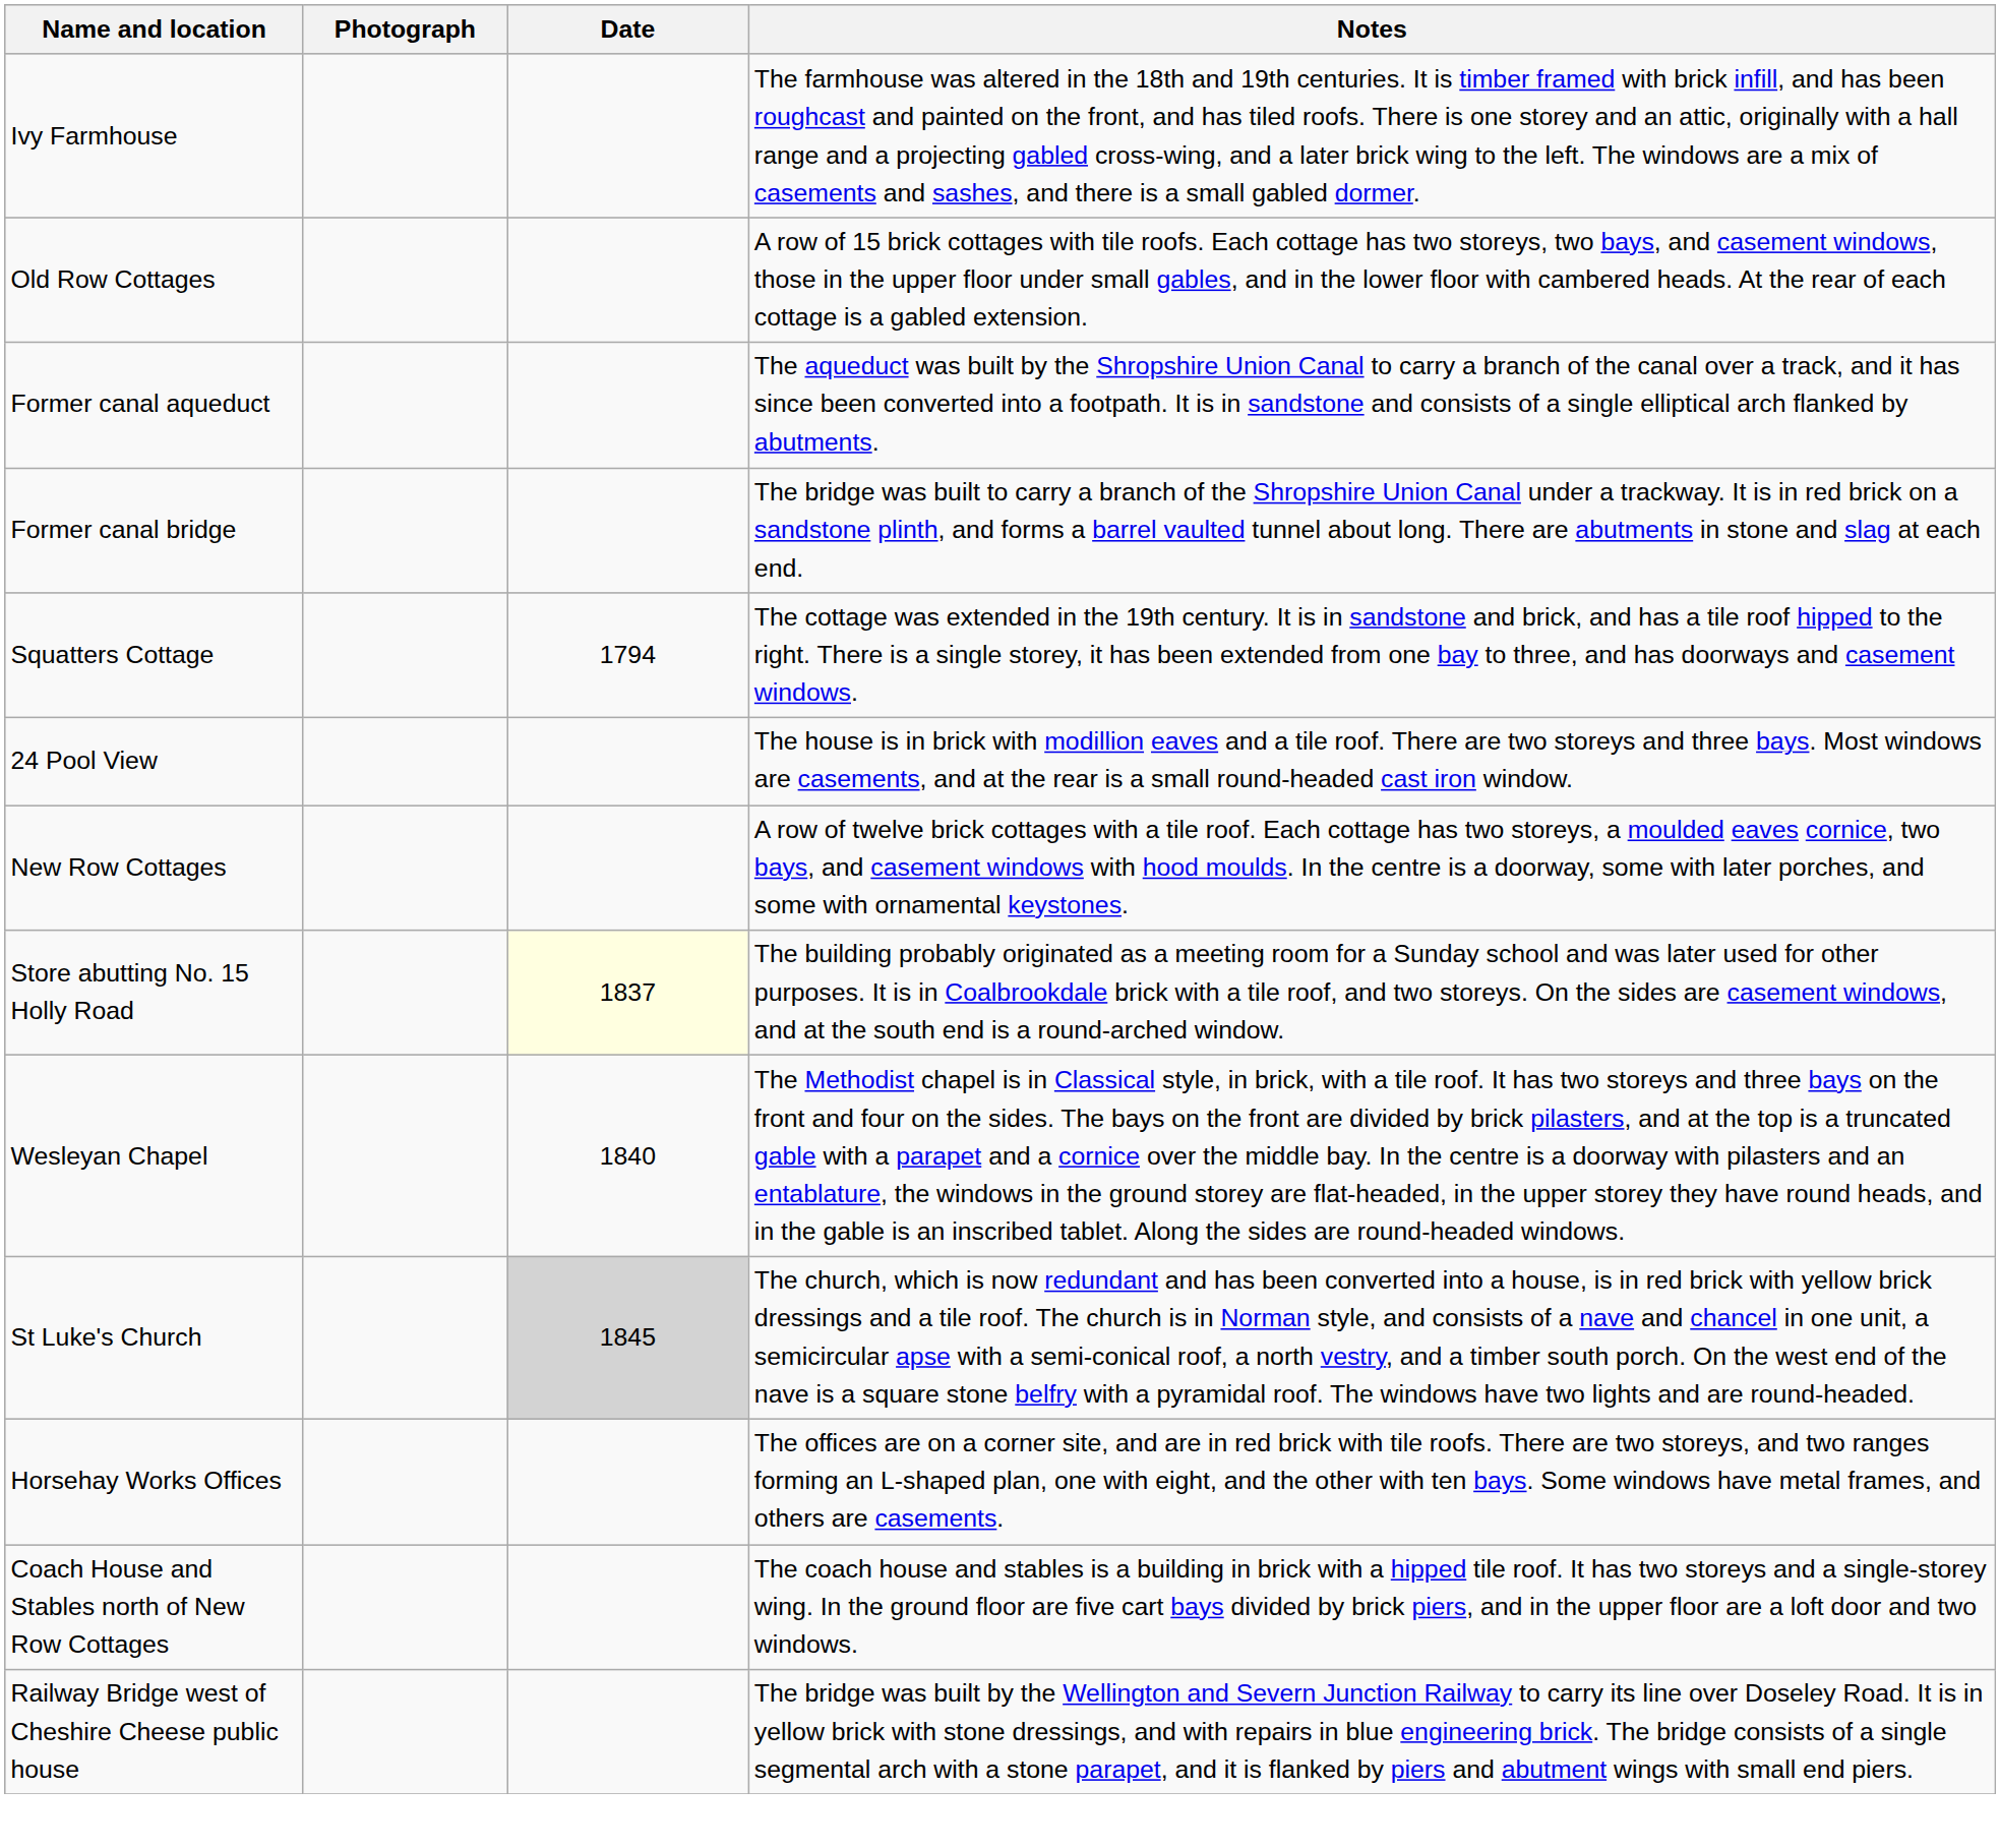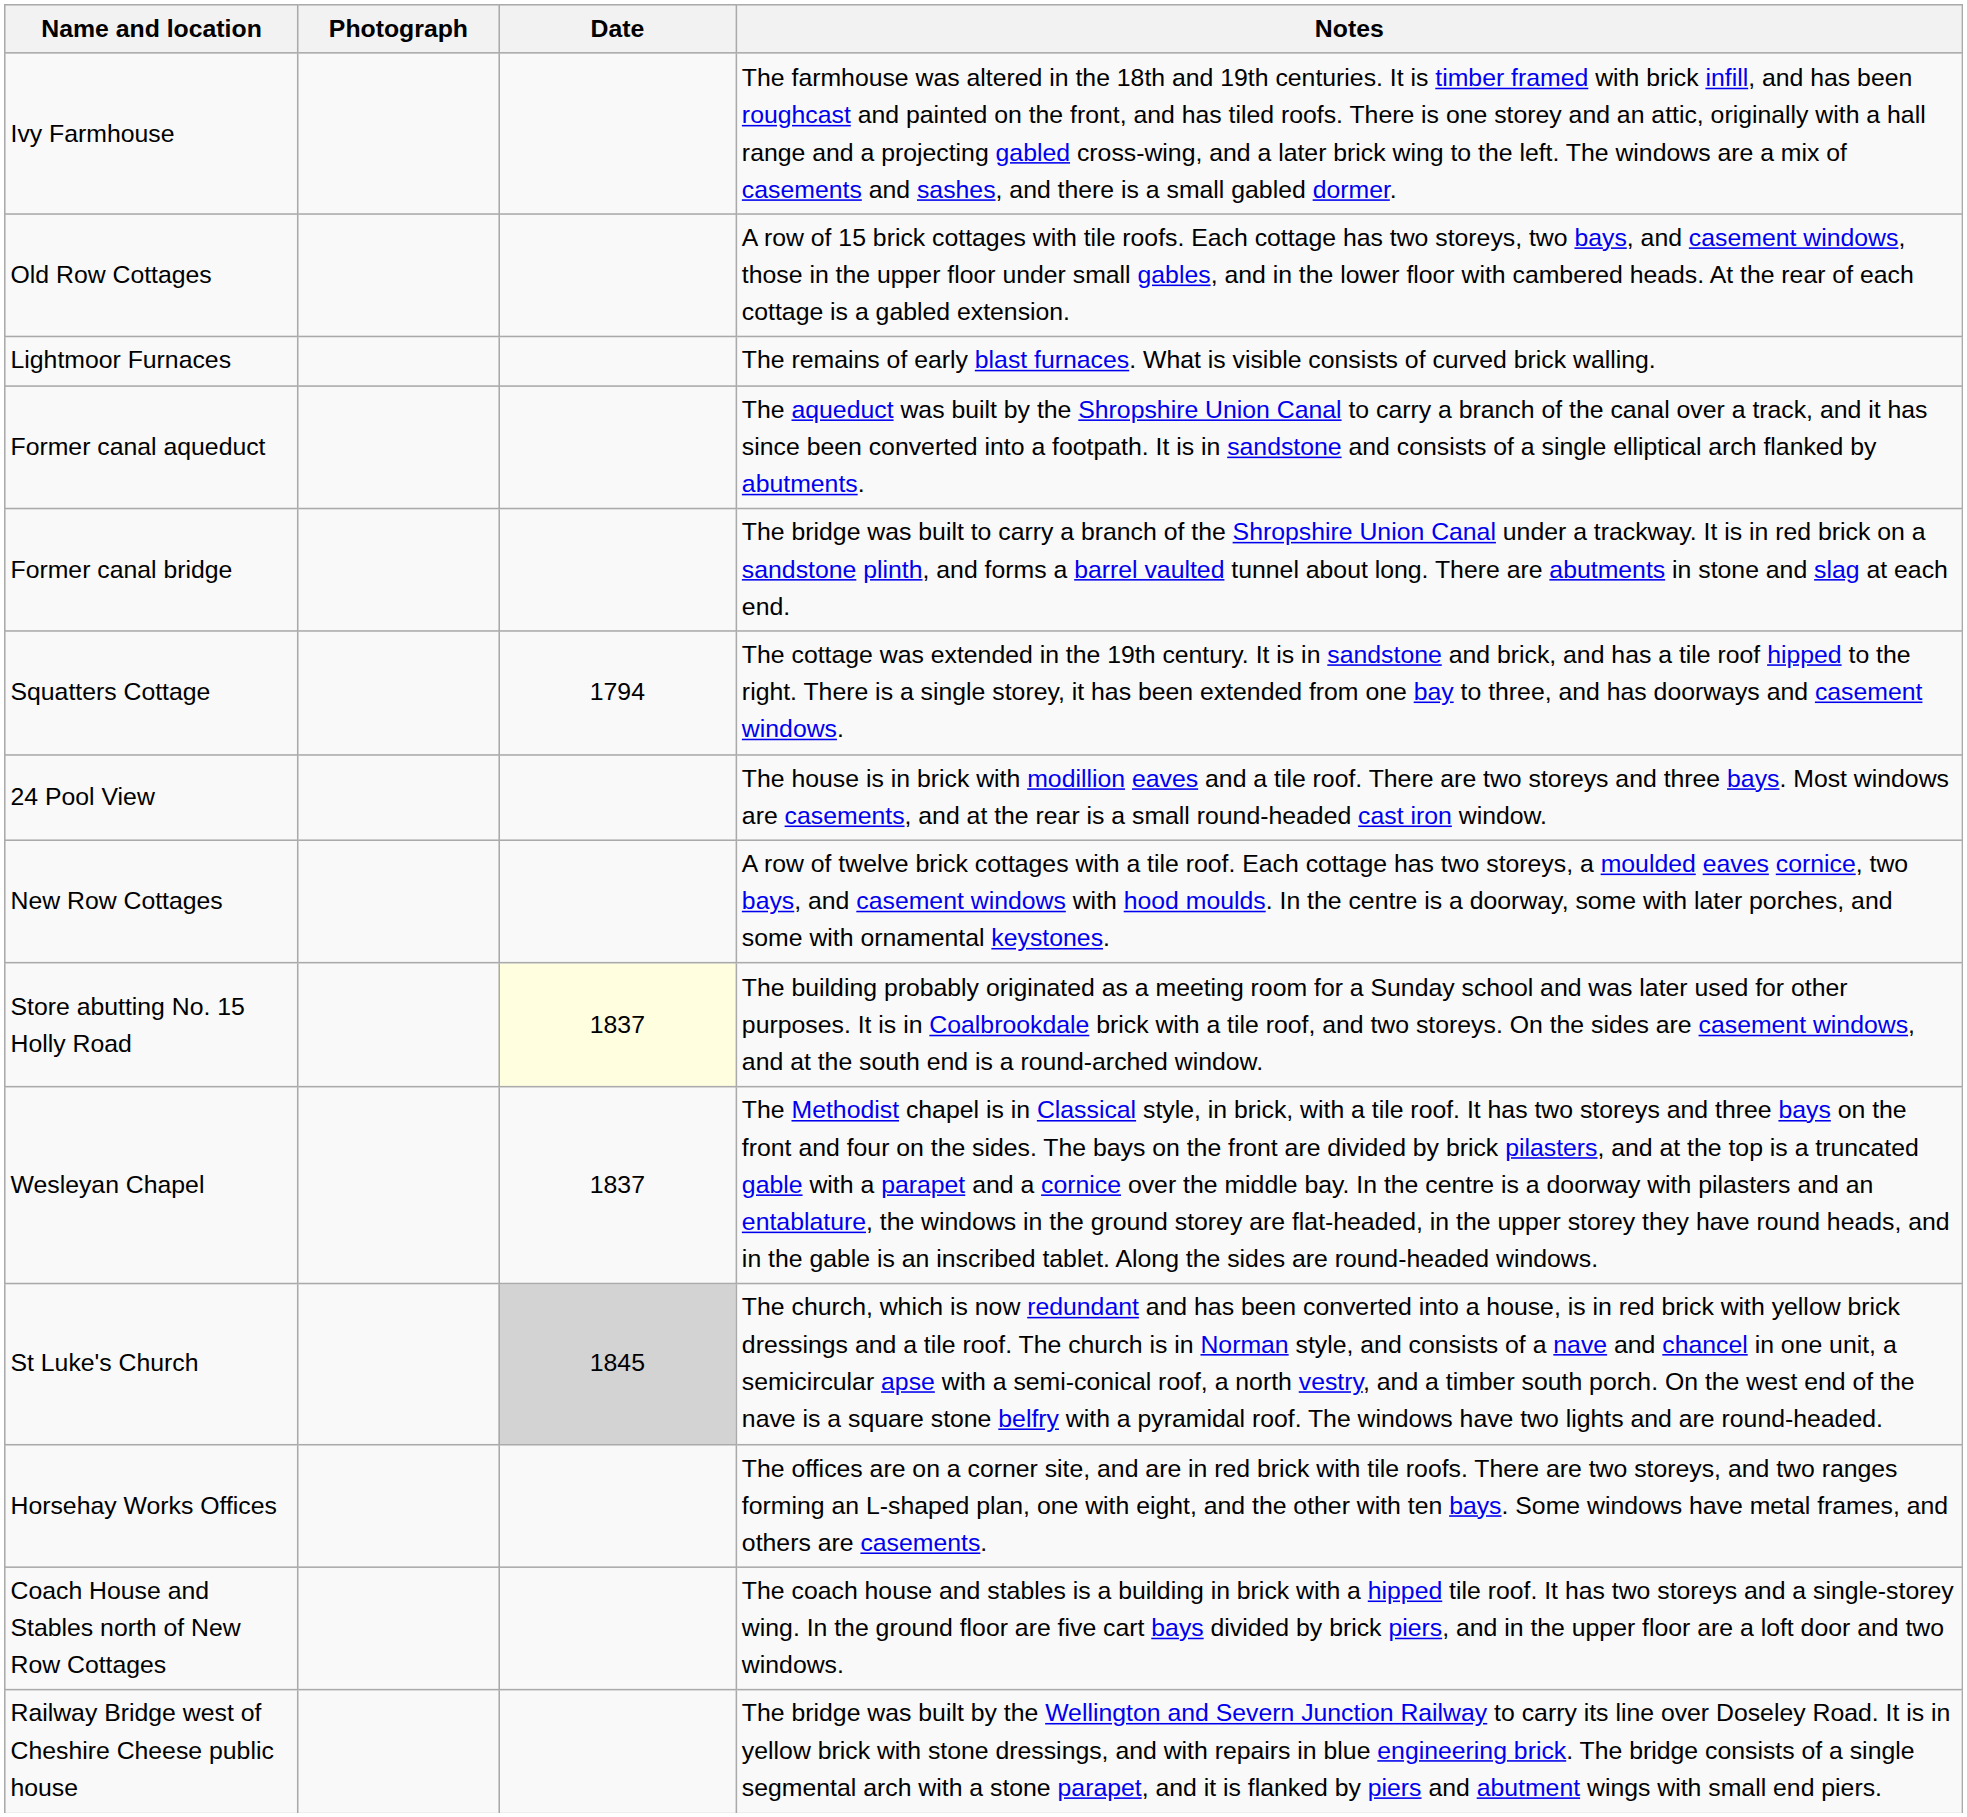 <table class="wikitable sortable plainrowheaders" style="width:100%;border:0px;text-align:left;line-height:150%;">
 <tr>
 <th scope="col"  style="width:150px">Name and location</th>
 <th scope="col"  style="width:100px" class="unsortable">Photograph</th>
 <th scope="col"  style="width:120px">Date</th>
 <th scope="col"  style="width:650px" class="unsortable">Notes</th>
 </tr>
 <tr>
 <td>Ivy Farmhouse<br><small></small></td>
 <td></td>
 <td align="center"></td>
 <td>The farmhouse was altered in the 18th and 19th centuries.  It is <a href='#'>timber framed</a> with brick <a href='#'>infill</a>, and has been <a href='#'>roughcast</a> and painted on the front, and has tiled roofs.  There is one storey and an attic, originally with a hall range and a projecting <a href='#'>gabled</a> cross-wing, and a later brick wing to the left.  The windows are a mix of <a href='#'>casements</a> and <a href='#'>sashes</a>, and there is a small gabled <a href='#'>dormer</a>.</td>
 </tr>
 <tr>
 <td>Old Row Cottages<br><small></small></td>
 <td></td>
 <td align="center"></td>
 <td>A row of 15 brick cottages with tile roofs.  Each cottage has two storeys, two <a href='#'>bays</a>, and <a href='#'>casement windows</a>, those in the upper floor under small <a href='#'>gables</a>, and in the lower floor with cambered heads.  At the rear of each cottage is a gabled extension.</td>
+</tr>
+<tr>
+<td>Lightmoor Furnaces<br><small></small></td>
+<td></td>
+<td align="center"></td>
+<td>The remains of early <a href='#'>blast furnaces</a>.  What is visible consists of curved brick walling.</td>
 </tr>
 <tr>
 <td>Former canal aqueduct<br><small></small></td>
 <td></td>
 <td align="center"></td>
 <td>The <a href='#'>aqueduct</a> was built by the <a href='#'>Shropshire Union Canal</a> to carry a branch of the canal over a track, and it has since been converted into a footpath.  It is in <a href='#'>sandstone</a> and consists of a single elliptical arch flanked by <a href='#'>abutments</a>.</td>
 </tr>
 <tr>
 <td>Former canal bridge<br><small></small></td>
 <td></td>
 <td align="center"></td>
 <td>The bridge was built to carry a branch of the <a href='#'>Shropshire Union Canal</a> under a trackway.  It is in red brick on a <a href='#'>sandstone</a> <a href='#'>plinth</a>, and forms a <a href='#'>barrel vaulted</a> tunnel about  long.  There are <a href='#'>abutments</a> in stone and <a href='#'>slag</a> at each end.</td>
 </tr>
 <tr>
 <td>Squatters Cottage<br><small></small></td>
 <td></td>
 <td align="center">1794</td>
 <td>The cottage was extended in the 19th century.  It is in <a href='#'>sandstone</a> and brick, and has a tile roof <a href='#'>hipped</a> to the right.  There is a single storey, it has been extended from one <a href='#'>bay</a> to three, and has doorways and <a href='#'>casement windows</a>.</td>
 </tr>
 <tr>
 <td>24 Pool View<br><small></small></td>
 <td></td>
 <td align="center"></td>
 <td>The house is in brick with <a href='#'>modillion</a> <a href='#'>eaves</a> and a tile roof.  There are two storeys and three <a href='#'>bays</a>.  Most windows are <a href='#'>casements</a>, and at the rear is a small round-headed <a href='#'>cast iron</a> window.</td>
 </tr>
 <tr>
 <td>New Row Cottages<br><small></small></td>
 <td></td>
 <td align="center"></td>
 <td>A row of twelve brick cottages with a tile roof.  Each cottage has two storeys, a <a href='#'>moulded</a> <a href='#'>eaves</a> <a href='#'>cornice</a>, two <a href='#'>bays</a>, and <a href='#'>casement windows</a> with <a href='#'>hood moulds</a>.  In the centre is a doorway, some with later porches, and some with ornamental <a href='#'>keystones</a>.</td>
 </tr>
 <tr>
 <td>Store abutting No. 15 Holly Road<br><small></small></td>
 <td></td>
 <td align="center" style="background: lightyellow;">1837</td>
 <td>The building probably originated as a meeting room for a Sunday school and was later used for other purposes.  It is in <a href='#'>Coalbrookdale</a> brick with a tile roof, and two storeys.  On the sides are <a href='#'>casement windows</a>, and at the south end is a round-arched window.</td>
 </tr>
 <tr>
 <td>Wesleyan Chapel<br><small></small></td>
 <td></td>
-<td align="center">1840</td>
+<td align="center">1837</td>
 <td>The <a href='#'>Methodist</a> chapel is in <a href='#'>Classical</a> style, in brick, with a tile roof.  It has two storeys and three <a href='#'>bays</a> on the front and four on the sides.  The bays on the front are divided by brick <a href='#'>pilasters</a>, and at the top is a truncated <a href='#'>gable</a> with a <a href='#'>parapet</a> and a <a href='#'>cornice</a> over the middle bay.  In the centre is a doorway with pilasters and an <a href='#'>entablature</a>, the windows in the ground storey are flat-headed, in the upper storey they have round heads, and in the gable is an inscribed tablet.  Along the sides are round-headed windows.</td>
 </tr>
 <tr>
 <td>St Luke's Church<br><small></small></td>
 <td></td>
 <td align="center" style="background: lightgrey;">1845</td>
 <td>The church, which is now <a href='#'>redundant</a> and has been converted into a house, is in red brick with yellow brick dressings and a tile roof.  The church is in <a href='#'>Norman</a> style, and consists of a <a href='#'>nave</a> and <a href='#'>chancel</a> in one unit, a semicircular <a href='#'>apse</a> with a semi-conical roof, a north <a href='#'>vestry</a>, and a timber south porch.  On the west end of the nave is a square stone <a href='#'>belfry</a> with a pyramidal roof.  The windows have two lights and are round-headed.</td>
 </tr>
 <tr>
 <td>Horsehay Works Offices<br><small></small></td>
 <td></td>
 <td align="center"></td>
 <td>The offices are on a corner site, and are in red brick with tile roofs.  There are two storeys, and two ranges forming an L-shaped plan, one with eight, and the other with ten <a href='#'>bays</a>.  Some windows have metal frames, and others are <a href='#'>casements</a>.</td>
 </tr>
 <tr>
 <td>Coach House and Stables north of New Row Cottages<br><small></small></td>
 <td></td>
 <td align="center"></td>
 <td>The coach house and stables is a building in brick with a <a href='#'>hipped</a> tile roof.  It has two storeys and a single-storey wing.  In the ground floor are five cart <a href='#'>bays</a> divided by brick <a href='#'>piers</a>, and in the upper floor are a loft door and two windows.</td>
 </tr>
 <tr>
 <td>Railway Bridge west of Cheshire Cheese public house<br><small></small></td>
 <td></td>
 <td align="center"></td>
 <td>The bridge was built by the <a href='#'>Wellington and Severn Junction Railway</a> to carry its line over Doseley Road.  It is in yellow brick with stone dressings, and with repairs in blue <a href='#'>engineering brick</a>.  The bridge consists of a single segmental arch with a stone <a href='#'>parapet</a>, and it is flanked by <a href='#'>piers</a> and <a href='#'>abutment</a> wings with small end piers.</td>
 </tr>
 <tr>
 </tr>
 </table>
